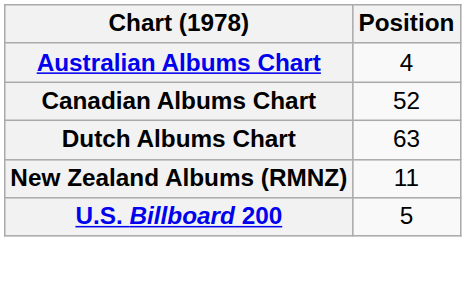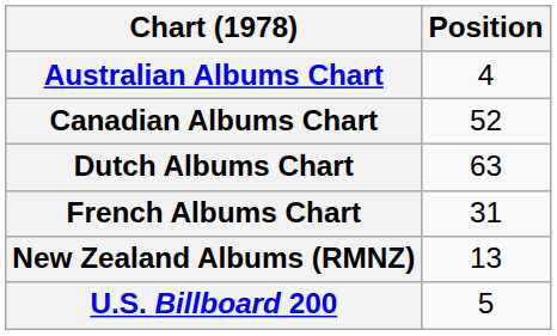 <table class="wikitable sortable plainrowheaders" style="text-align:center;">
 <tr>
 <th scope="col">Chart (1978)</th>
 <th scope="col">Position</th>
 </tr>
 <tr>
 <th scope="row"><a href='#'>Australian Albums Chart</a></th>
 <td>4</td>
 </tr>
 <tr>
 <th scope="row">Canadian Albums Chart</th>
 <td>52</td>
 </tr>
 <tr>
 <th scope="row">Dutch Albums Chart</th>
 <td>63</td>
 </tr>
 <tr>
+<th scope="row">French Albums Chart</th>
+<td>31</td>
+</tr>
+<tr>
 <th scope="row">New Zealand Albums (RMNZ)</th>
-<td>11</td>
+<td>13</td>
 </tr>
 <tr>
 <th scope="row"><a href='#'>U.S. <em>Billboard</em> 200</a></th>
 <td>5</td>
 </tr>
 </table>
